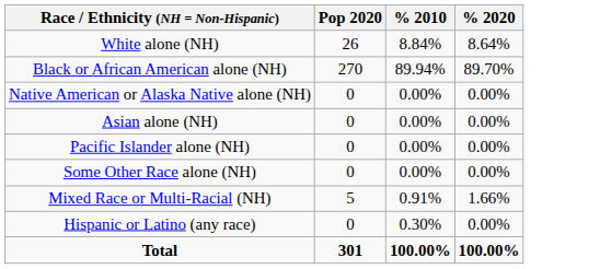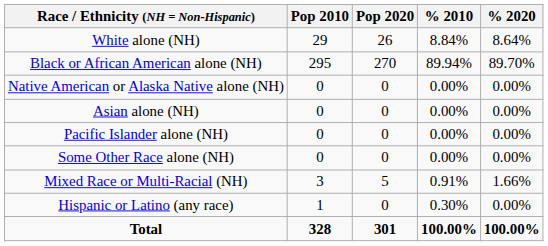 <table class="wikitable" style="text-align:center;">
 <tr>
 <th>Race / Ethnicity <small>(<em>NH = Non-Hispanic</em>)</small></th>
+<th>Pop 2010</th>
 <th>Pop 2020</th>
 <th>% 2010</th>
 <th>% 2020</th>
 </tr>
 <tr>
 <td><a href='#'>White</a> alone (NH)</td>
+<td>29</td>
 <td>26</td>
 <td>8.84%</td>
 <td>8.64%</td>
 </tr>
 <tr>
 <td><a href='#'>Black or African American</a> alone (NH)</td>
+<td>295</td>
 <td>270</td>
 <td>89.94%</td>
 <td>89.70%</td>
 </tr>
 <tr>
 <td><a href='#'>Native American</a> or <a href='#'>Alaska Native</a> alone (NH)</td>
 <td>0</td>
+<td>0</td>
 <td>0.00%</td>
 <td>0.00%</td>
 </tr>
 <tr>
 <td><a href='#'>Asian</a> alone (NH)</td>
+<td>0</td>
 <td>0</td>
 <td>0.00%</td>
 <td>0.00%</td>
 </tr>
 <tr>
 <td><a href='#'>Pacific Islander</a> alone (NH)</td>
 <td>0</td>
+<td>0</td>
 <td>0.00%</td>
 <td>0.00%</td>
 </tr>
 <tr>
 <td><a href='#'>Some Other Race</a> alone (NH)</td>
 <td>0</td>
+<td>0</td>
 <td>0.00%</td>
 <td>0.00%</td>
 </tr>
 <tr>
 <td><a href='#'>Mixed Race or Multi-Racial</a> (NH)</td>
+<td>3</td>
 <td>5</td>
 <td>0.91%</td>
 <td>1.66%</td>
 </tr>
 <tr>
 <td><a href='#'>Hispanic or Latino</a> (any race)</td>
+<td>1</td>
 <td>0</td>
 <td>0.30%</td>
 <td>0.00%</td>
 </tr>
 <tr>
 <td><strong>Total</strong></td>
+<td><strong>328</strong></td>
 <td><strong>301</strong></td>
 <td><strong>100.00%</strong></td>
 <td><strong>100.00%</strong></td>
 </tr>
 </table>
